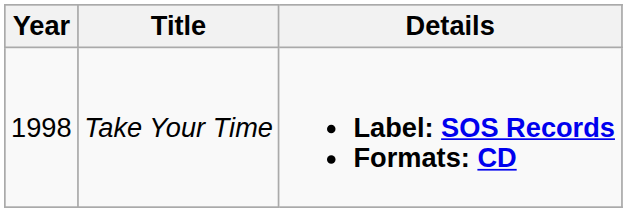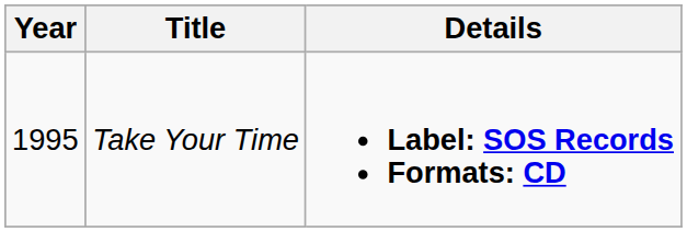 <table class="wikitable">
 <tr>
 <th>Year</th>
 <th>Title</th>
 <th>Details</th>
 </tr>
 <tr>
-<td>1998</td>
+<td>1995</td>
 <td><em>Take Your Time</em></td>
 <td><strong><br><ul><li>Label: <a href='#'>SOS Records</a></li><li>Formats: <a href='#'>CD</a></li></ul></strong></td>
 </tr>
 </table>
